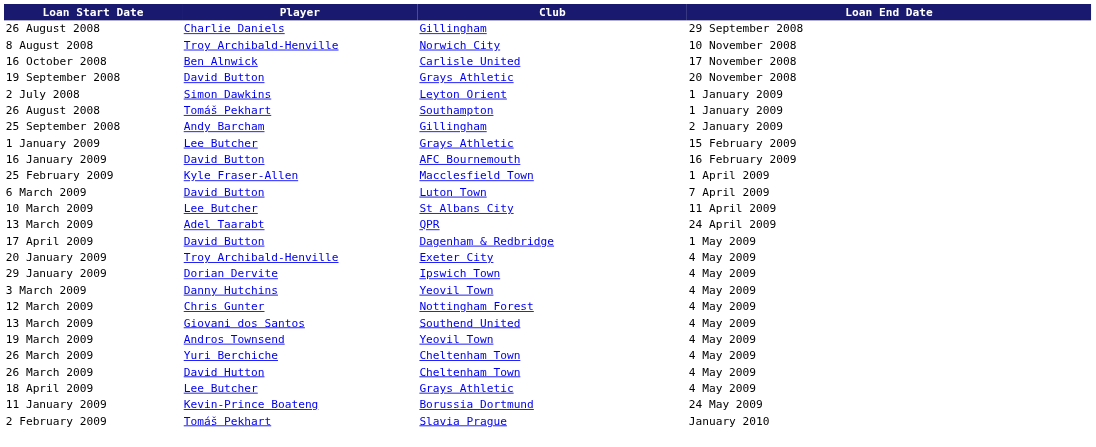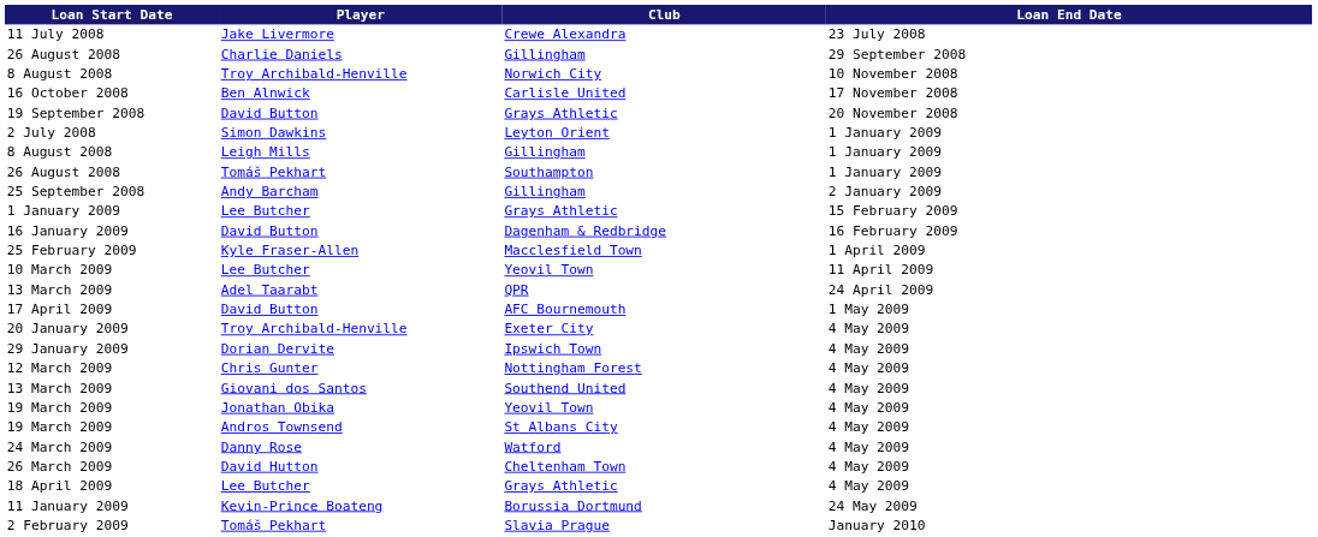 <table border="0" cellspacing="0" cellpadding="2">
 <tr bgcolor=191970>
 <th width=5% style="color:white">Loan Start Date</th>
 <th width=7% style="color:white">Player</th>
 <th width=8% style="color:white">Club</th>
 <th width=12% style="color:white">Loan End Date</th>
+</tr>
+<tr>
+<td>11 July 2008</td>
+<td> <a href='#'>Jake Livermore</a></td>
+<td><a href='#'>Crewe Alexandra</a></td>
+<td>23 July 2008</td>
 </tr>
 <tr>
 <td>26 August 2008</td>
 <td> <a href='#'>Charlie Daniels</a></td>
 <td><a href='#'>Gillingham</a></td>
 <td>29 September 2008</td>
 </tr>
 <tr>
 <td>8 August 2008</td>
 <td> <a href='#'>Troy Archibald-Henville</a></td>
 <td><a href='#'>Norwich City</a></td>
 <td>10 November 2008</td>
 </tr>
 <tr>
 <td>16 October 2008</td>
 <td> <a href='#'>Ben Alnwick</a></td>
 <td><a href='#'>Carlisle United</a></td>
 <td>17 November 2008</td>
 </tr>
 <tr>
 <td>19 September 2008</td>
 <td> <a href='#'>David Button</a></td>
 <td><a href='#'>Grays Athletic</a></td>
 <td>20 November 2008</td>
 </tr>
 <tr>
 <td>2 July 2008</td>
 <td> <a href='#'>Simon Dawkins</a></td>
 <td><a href='#'>Leyton Orient</a></td>
 <td>1 January 2009</td>
 </tr>
 <tr>
+<td>8 August 2008</td>
+<td> <a href='#'>Leigh Mills</a></td>
+<td><a href='#'>Gillingham</a></td>
+<td>1 January 2009</td>
+</tr>
+<tr>
 <td>26 August 2008</td>
 <td> <a href='#'>Tomáš Pekhart</a></td>
 <td><a href='#'>Southampton</a></td>
 <td>1 January 2009</td>
 </tr>
 <tr>
 <td>25 September 2008</td>
 <td> <a href='#'>Andy Barcham</a></td>
 <td><a href='#'>Gillingham</a></td>
 <td>2 January 2009</td>
 </tr>
 <tr>
 <td>1 January 2009</td>
 <td> <a href='#'>Lee Butcher</a></td>
 <td><a href='#'>Grays Athletic</a></td>
 <td>15 February 2009</td>
 </tr>
 <tr>
 <td>16 January 2009</td>
 <td> <a href='#'>David Button</a></td>
-<td><a href='#'>AFC Bournemouth</a></td>
+<td><a href='#'>Dagenham & Redbridge</a></td>
 <td>16 February 2009</td>
 </tr>
 <tr>
 <td>25 February 2009</td>
 <td> <a href='#'>Kyle Fraser-Allen</a></td>
 <td><a href='#'>Macclesfield Town</a></td>
 <td>1 April 2009</td>
 </tr>
 <tr>
-<td>6 March 2009</td>
-<td> <a href='#'>David Button</a></td>
-<td><a href='#'>Luton Town</a></td>
-<td>7 April 2009</td>
-</tr>
-<tr>
 <td>10 March 2009</td>
 <td> <a href='#'>Lee Butcher</a></td>
-<td><a href='#'>St Albans City</a></td>
+<td><a href='#'>Yeovil Town</a></td>
 <td>11 April 2009</td>
 </tr>
 <tr>
 <td>13 March 2009</td>
 <td> <a href='#'>Adel Taarabt</a></td>
 <td><a href='#'>QPR</a></td>
 <td>24 April 2009</td>
 </tr>
 <tr>
 <td>17 April 2009</td>
 <td> <a href='#'>David Button</a></td>
-<td><a href='#'>Dagenham & Redbridge</a></td>
+<td><a href='#'>AFC Bournemouth</a></td>
 <td>1 May 2009</td>
 </tr>
 <tr>
 <td>20 January 2009</td>
 <td> <a href='#'>Troy Archibald-Henville</a></td>
 <td><a href='#'>Exeter City</a></td>
 <td>4 May 2009</td>
 </tr>
 <tr>
 <td>29 January 2009</td>
 <td> <a href='#'>Dorian Dervite</a></td>
 <td><a href='#'>Ipswich Town</a></td>
-<td>4 May 2009</td>
-</tr>
-<tr>
-<td>3 March 2009</td>
-<td> <a href='#'>Danny Hutchins</a></td>
-<td><a href='#'>Yeovil Town</a></td>
 <td>4 May 2009</td>
 </tr>
 <tr>
 <td>12 March 2009</td>
 <td> <a href='#'>Chris Gunter</a></td>
 <td><a href='#'>Nottingham Forest</a></td>
 <td>4 May 2009</td>
 </tr>
 <tr>
 <td>13 March 2009</td>
 <td> <a href='#'>Giovani dos Santos</a></td>
 <td><a href='#'>Southend United</a></td>
 <td>4 May 2009</td>
 </tr>
 <tr>
 <td>19 March 2009</td>
-<td> <a href='#'>Andros Townsend</a></td>
+<td> <a href='#'>Jonathan Obika</a></td>
 <td><a href='#'>Yeovil Town</a></td>
 <td>4 May 2009</td>
 </tr>
 <tr>
-<td>26 March 2009</td>
-<td> <a href='#'>Yuri Berchiche</a></td>
-<td><a href='#'>Cheltenham Town</a></td>
+<td>19 March 2009</td>
+<td> <a href='#'>Andros Townsend</a></td>
+<td><a href='#'>St Albans City</a></td>
+<td>4 May 2009</td>
+</tr>
+<tr>
+<td>24 March 2009</td>
+<td> <a href='#'>Danny Rose</a></td>
+<td><a href='#'>Watford</a></td>
 <td>4 May 2009</td>
 </tr>
 <tr>
 <td>26 March 2009</td>
 <td> <a href='#'>David Hutton</a></td>
 <td><a href='#'>Cheltenham Town</a></td>
 <td>4 May 2009</td>
 </tr>
 <tr>
 <td>18 April 2009</td>
 <td> <a href='#'>Lee Butcher</a></td>
 <td><a href='#'>Grays Athletic</a></td>
 <td>4 May 2009</td>
 </tr>
 <tr>
 <td>11 January 2009</td>
 <td> <a href='#'>Kevin-Prince Boateng</a></td>
 <td><a href='#'>Borussia Dortmund</a></td>
 <td>24 May 2009</td>
 </tr>
 <tr>
 <td>2 February 2009</td>
 <td> <a href='#'>Tomáš Pekhart</a></td>
 <td><a href='#'>Slavia Prague</a></td>
 <td>January 2010</td>
 </tr>
 </table>
